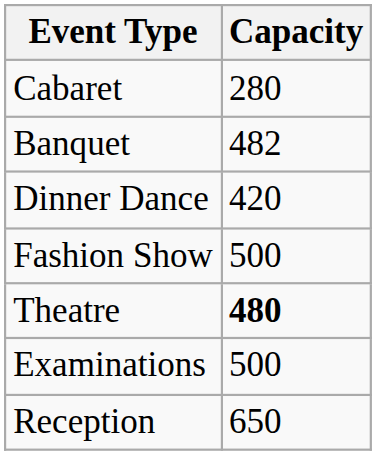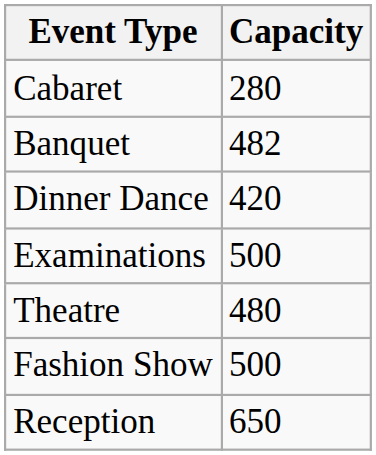 <table class="wikitable">
 <tr>
 <th>Event Type</th>
 <th>Capacity</th>
 </tr>
 <tr>
 <td>Cabaret</td>
 <td>280</td>
 </tr>
 <tr>
 <td>Banquet</td>
 <td>482</td>
 </tr>
 <tr>
 <td>Dinner Dance</td>
 <td>420</td>
 </tr>
 <tr>
-<td>Fashion Show</td>
+<td>Examinations</td>
 <td>500</td>
 </tr>
 <tr>
 <td>Theatre</td>
-<td><strong>480</strong></td>
+<td>480</td>
 </tr>
 <tr>
-<td>Examinations</td>
+<td>Fashion Show</td>
 <td>500</td>
 </tr>
 <tr>
 <td>Reception</td>
 <td>650</td>
 </tr>
 </table>
